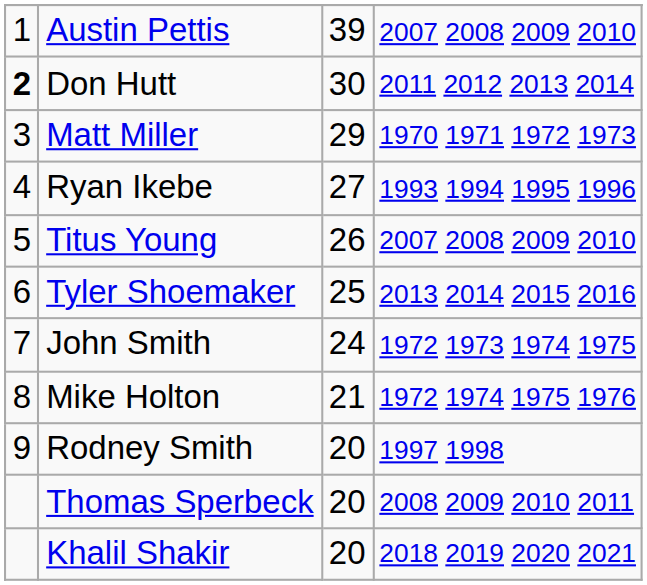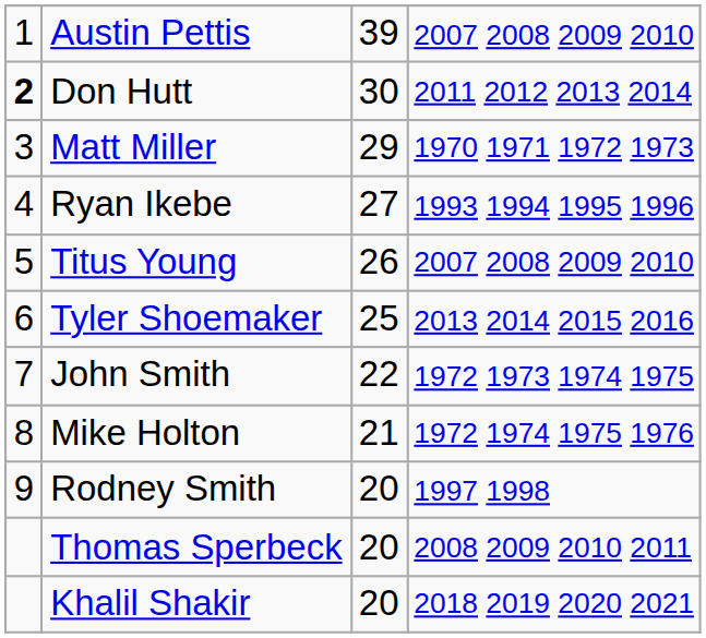 <table class="wikitable">
 <tr>
 </tr>
 <tr>
 <td>1</td>
 <td><a href='#'>Austin Pettis</a></td>
 <td>39</td>
 <td style="font-size:80%;"><a href='#'>2007</a> <a href='#'>2008</a> <a href='#'>2009</a> <a href='#'>2010</a></td>
 </tr>
 <tr>
 <td><strong>2</strong></td>
 <td>Don Hutt</td>
 <td>30</td>
 <td style="font-size:80%;"><a href='#'>2011</a> <a href='#'>2012</a> <a href='#'>2013</a> <a href='#'>2014</a></td>
 </tr>
 <tr>
 <td>3</td>
 <td><a href='#'>Matt Miller</a></td>
 <td>29</td>
 <td style="font-size:80%;"><a href='#'>1970</a> <a href='#'>1971</a> <a href='#'>1972</a> <a href='#'>1973</a></td>
 </tr>
 <tr>
 <td>4</td>
 <td>Ryan Ikebe</td>
 <td>27</td>
 <td style="font-size:80%;"><a href='#'>1993</a> <a href='#'>1994</a> <a href='#'>1995</a> <a href='#'>1996</a></td>
 </tr>
 <tr>
 <td>5</td>
 <td><a href='#'>Titus Young</a></td>
 <td>26</td>
 <td style="font-size:80%;"><a href='#'>2007</a> <a href='#'>2008</a> <a href='#'>2009</a> <a href='#'>2010</a></td>
 </tr>
 <tr>
 <td>6</td>
 <td><a href='#'>Tyler Shoemaker</a></td>
 <td>25</td>
 <td style="font-size:80%;"><a href='#'>2013</a> <a href='#'>2014</a> <a href='#'>2015</a> <a href='#'>2016</a></td>
 </tr>
 <tr>
 <td>7</td>
 <td>John Smith</td>
-<td>24</td>
+<td>22</td>
 <td style="font-size:80%;"><a href='#'>1972</a> <a href='#'>1973</a> <a href='#'>1974</a> <a href='#'>1975</a></td>
 </tr>
 <tr>
 <td>8</td>
 <td>Mike Holton</td>
 <td>21</td>
 <td style="font-size:80%;"><a href='#'>1972</a> <a href='#'>1974</a> <a href='#'>1975</a> <a href='#'>1976</a></td>
 </tr>
 <tr>
 <td>9</td>
 <td>Rodney Smith</td>
 <td>20</td>
 <td style="font-size:80%;"><a href='#'>1997</a> <a href='#'>1998</a></td>
 </tr>
 <tr>
 <td></td>
 <td><a href='#'>Thomas Sperbeck</a></td>
 <td>20</td>
 <td style="font-size:80%;"><a href='#'>2008</a> <a href='#'>2009</a> <a href='#'>2010</a> <a href='#'>2011</a></td>
 </tr>
 <tr>
 <td></td>
 <td><a href='#'>Khalil Shakir</a></td>
 <td>20</td>
 <td style="font-size:80%;"><a href='#'>2018</a> <a href='#'>2019</a> <a href='#'>2020</a> <a href='#'>2021</a></td>
 </tr>
 </table>
